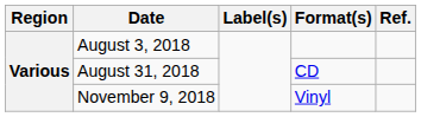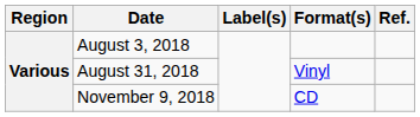 <table class="wikitable plainrowheaders">
 <tr>
 <th scope="col">Region</th>
 <th scope="col">Date</th>
 <th scope="col">Label(s)</th>
 <th scope="col">Format(s)</th>
 <th scope="col">Ref.</th>
 </tr>
 <tr>
 <th scope="row" rowspan="3">Various</th>
 <td>August 3, 2018</td>
 <td rowspan="3"></td>
 <td></td>
 <td></td>
 </tr>
 <tr>
 <td>August 31, 2018</td>
-<td><a href='#'>CD</a></td>
+<td><a href='#'>Vinyl</a></td>
 <td></td>
 </tr>
 <tr>
 <td>November 9, 2018</td>
-<td><a href='#'>Vinyl</a></td>
+<td><a href='#'>CD</a></td>
 <td></td>
 </tr>
 </table>
